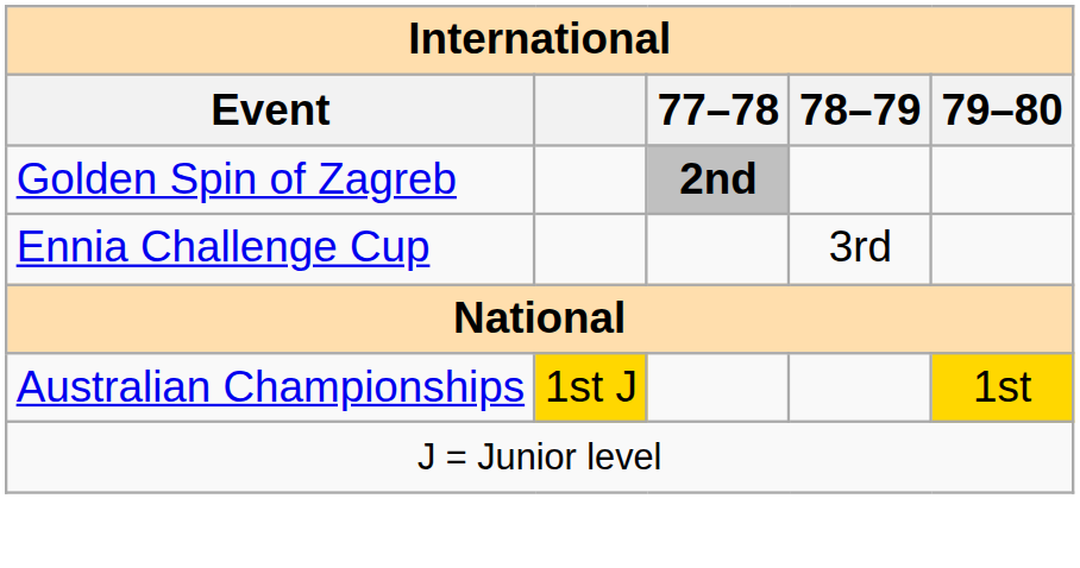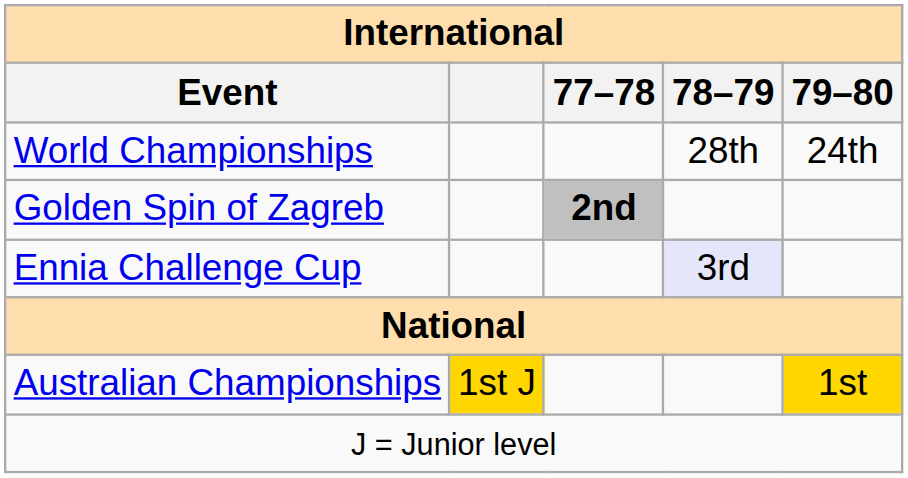 <table class="wikitable" style="text-align:center">
 <tr>
 <th style="background-color: #ffdead; " colspan=5 align=center>International</th>
 </tr>
 <tr>
 <th>Event</th>
 <th></th>
 <th>77–78</th>
 <th>78–79</th>
 <th>79–80</th>
 </tr>
 <tr>
+<td align=left><a href='#'>World Championships</a></td>
+<td></td>
+<td></td>
+<td>28th</td>
+<td>24th</td>
+</tr>
+<tr>
 <td align=left><a href='#'>Golden Spin of Zagreb</a></td>
 <td></td>
 <td bgcolor=silver><strong>2nd</strong></td>
 <td></td>
 <td></td>
 </tr>
 <tr>
 <td align=left><a href='#'>Ennia Challenge Cup</a></td>
 <td></td>
 <td></td>
-<td>3rd</td>
+<td style="background: lavender;">3rd</td>
 <td></td>
 </tr>
 <tr>
 <th style="background-color: #ffdead; " colspan=5 align=center>National</th>
 </tr>
 <tr>
 <td align=left><a href='#'>Australian Championships</a></td>
 <td bgcolor=gold>1st J</td>
 <td></td>
 <td></td>
 <td bgcolor=gold>1st</td>
 </tr>
 <tr>
 <td colspan=5 align=center><small> J = Junior level </small></td>
 </tr>
 </table>
